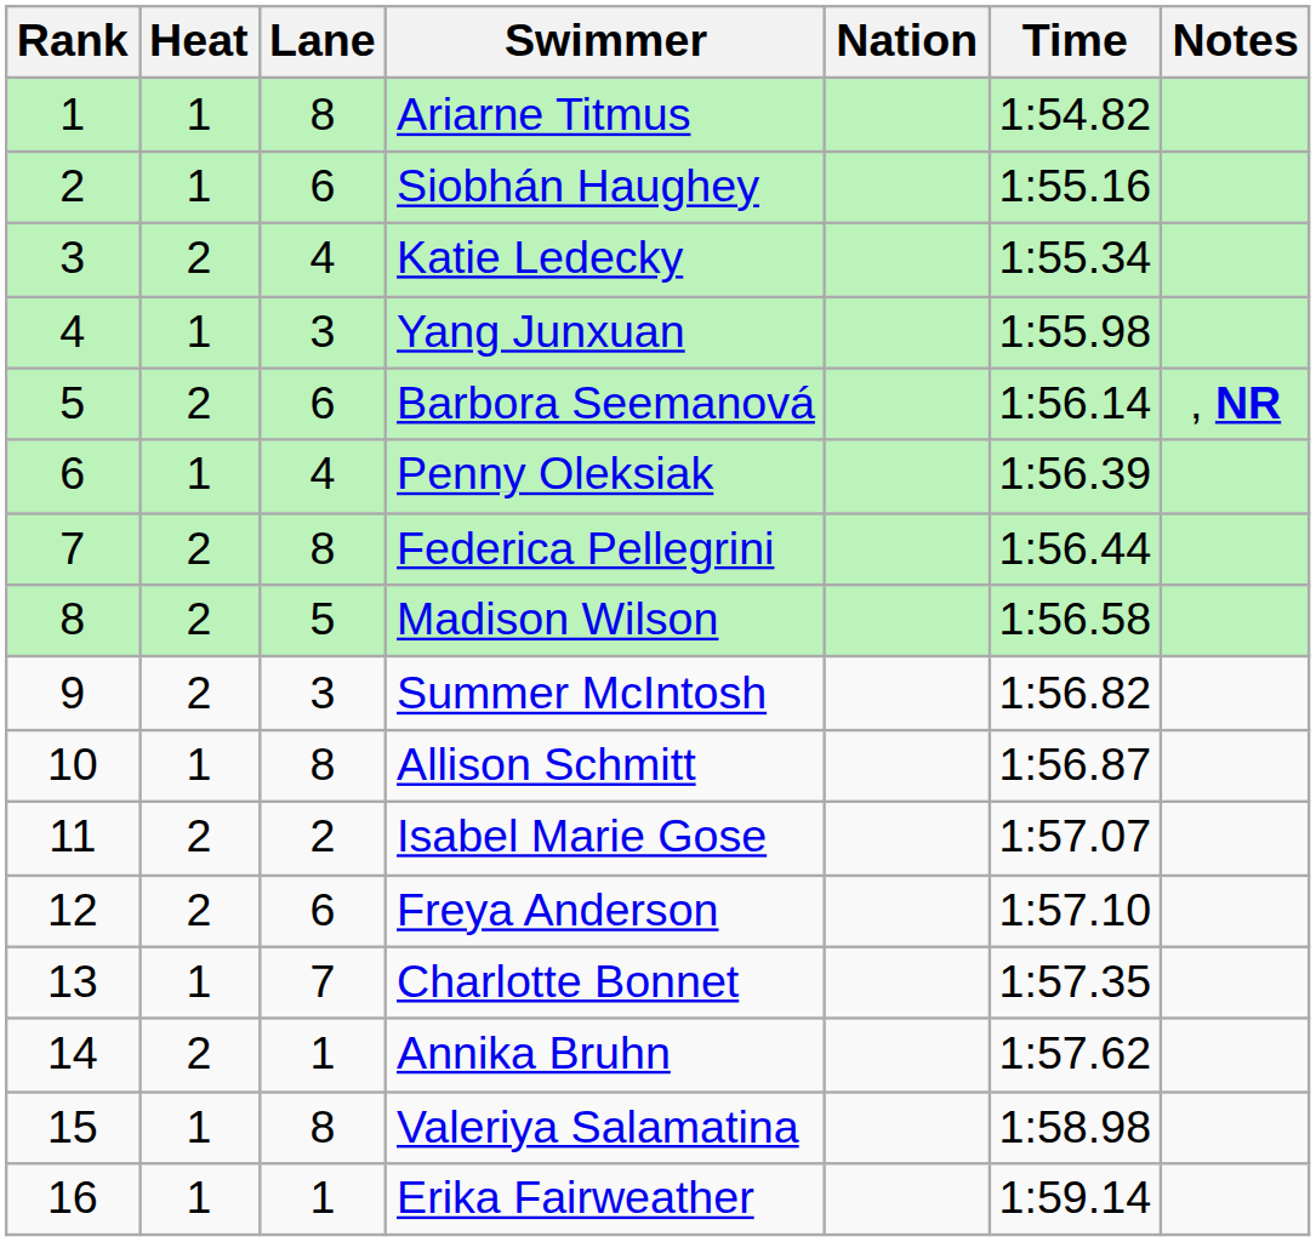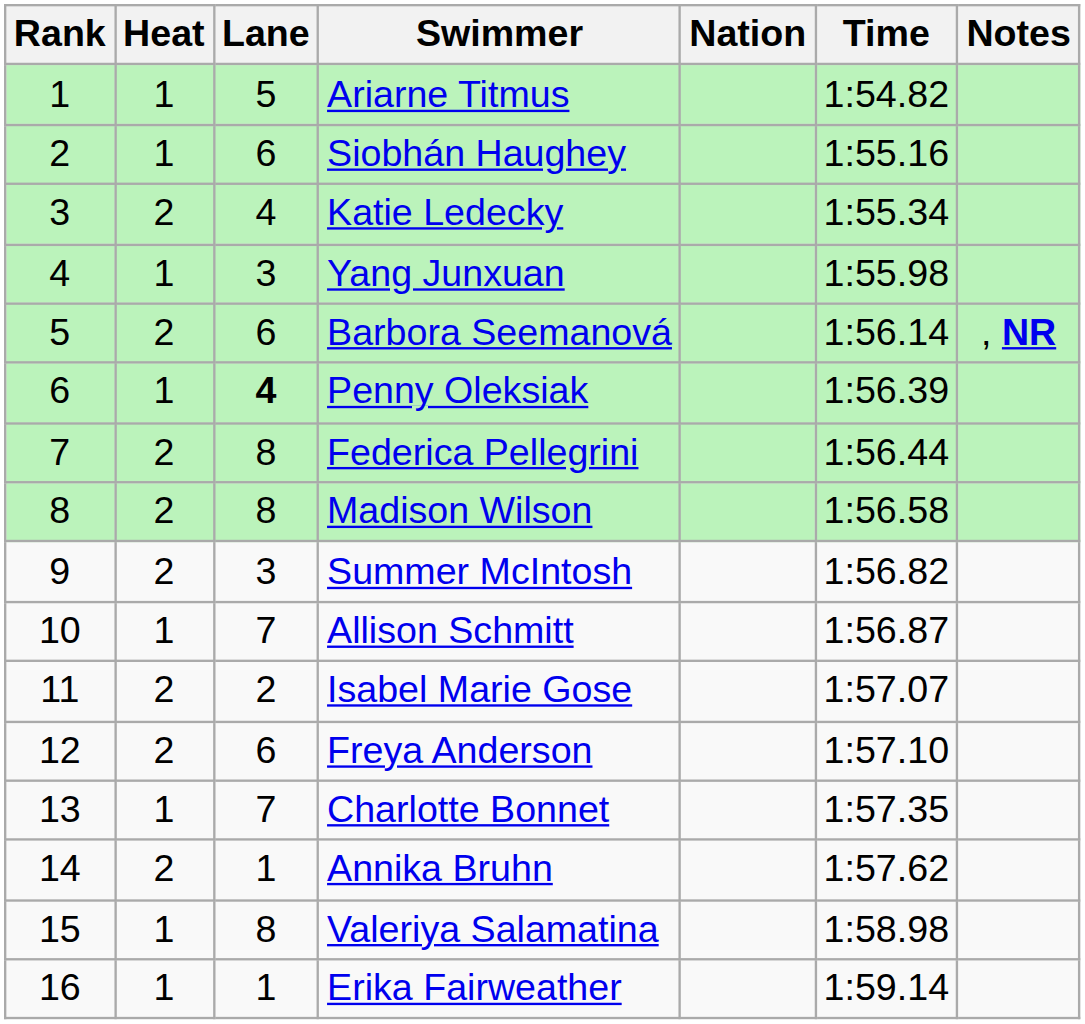 <table class="wikitable sortable" style="text-align:center">
 <tr>
 <th>Rank</th>
 <th>Heat</th>
 <th>Lane</th>
 <th>Swimmer</th>
 <th>Nation</th>
 <th>Time</th>
 <th>Notes</th>
 </tr>
 <tr bgcolor=bbf3bb>
 <td>1</td>
 <td>1</td>
-<td>8</td>
+<td>5</td>
 <td align=left><a href='#'>Ariarne Titmus</a></td>
 <td align=left></td>
 <td>1:54.82</td>
 <td></td>
 </tr>
 <tr bgcolor=bbf3bb>
 <td>2</td>
 <td>1</td>
 <td>6</td>
 <td align=left><a href='#'>Siobhán Haughey</a></td>
 <td align=left></td>
 <td>1:55.16</td>
 <td></td>
 </tr>
 <tr bgcolor=bbf3bb>
 <td>3</td>
 <td>2</td>
 <td>4</td>
 <td align=left><a href='#'>Katie Ledecky</a></td>
 <td align=left></td>
 <td>1:55.34</td>
 <td></td>
 </tr>
 <tr bgcolor=bbf3bb>
 <td>4</td>
 <td>1</td>
 <td>3</td>
 <td align=left><a href='#'>Yang Junxuan</a></td>
 <td align=left></td>
 <td>1:55.98</td>
 <td></td>
 </tr>
 <tr bgcolor=bbf3bb>
 <td>5</td>
 <td>2</td>
 <td>6</td>
 <td align=left><a href='#'>Barbora Seemanová</a></td>
 <td align=left></td>
 <td>1:56.14</td>
 <td>, <strong><a href='#'>NR</a></strong></td>
 </tr>
 <tr bgcolor=bbf3bb>
 <td>6</td>
 <td>1</td>
-<td>4</td>
+<td><strong>4</strong></td>
 <td align=left><a href='#'>Penny Oleksiak</a></td>
 <td align=left></td>
 <td>1:56.39</td>
 <td></td>
 </tr>
 <tr bgcolor=bbf3bb>
 <td>7</td>
 <td>2</td>
 <td>8</td>
 <td align=left><a href='#'>Federica Pellegrini</a></td>
 <td align=left></td>
 <td>1:56.44</td>
 <td></td>
 </tr>
 <tr bgcolor=bbf3bb>
 <td>8</td>
 <td>2</td>
-<td>5</td>
+<td>8</td>
 <td align=left><a href='#'>Madison Wilson</a></td>
 <td align=left></td>
 <td>1:56.58</td>
 <td></td>
 </tr>
 <tr>
 <td>9</td>
 <td>2</td>
 <td>3</td>
 <td align=left><a href='#'>Summer McIntosh</a></td>
 <td align=left></td>
 <td>1:56.82</td>
 <td></td>
 </tr>
 <tr>
 <td>10</td>
 <td>1</td>
-<td>8</td>
+<td>7</td>
 <td align=left><a href='#'>Allison Schmitt</a></td>
 <td align=left></td>
 <td>1:56.87</td>
 <td></td>
 </tr>
 <tr>
 <td>11</td>
 <td>2</td>
 <td>2</td>
 <td align=left><a href='#'>Isabel Marie Gose</a></td>
 <td align=left></td>
 <td>1:57.07</td>
 <td></td>
 </tr>
 <tr>
 <td>12</td>
 <td>2</td>
 <td>6</td>
 <td align=left><a href='#'>Freya Anderson</a></td>
 <td align=left></td>
 <td>1:57.10</td>
 <td></td>
 </tr>
 <tr>
 <td>13</td>
 <td>1</td>
 <td>7</td>
 <td align=left><a href='#'>Charlotte Bonnet</a></td>
 <td align=left></td>
 <td>1:57.35</td>
 <td></td>
 </tr>
 <tr>
 <td>14</td>
 <td>2</td>
 <td>1</td>
 <td align=left><a href='#'>Annika Bruhn</a></td>
 <td align=left></td>
 <td>1:57.62</td>
 <td></td>
 </tr>
 <tr>
 <td>15</td>
 <td>1</td>
 <td>8</td>
 <td align=left><a href='#'>Valeriya Salamatina</a></td>
 <td align=left></td>
 <td>1:58.98</td>
 <td></td>
 </tr>
 <tr>
 <td>16</td>
 <td>1</td>
 <td>1</td>
 <td align=left><a href='#'>Erika Fairweather</a></td>
 <td align=left></td>
 <td>1:59.14</td>
 <td></td>
 </tr>
 </table>
